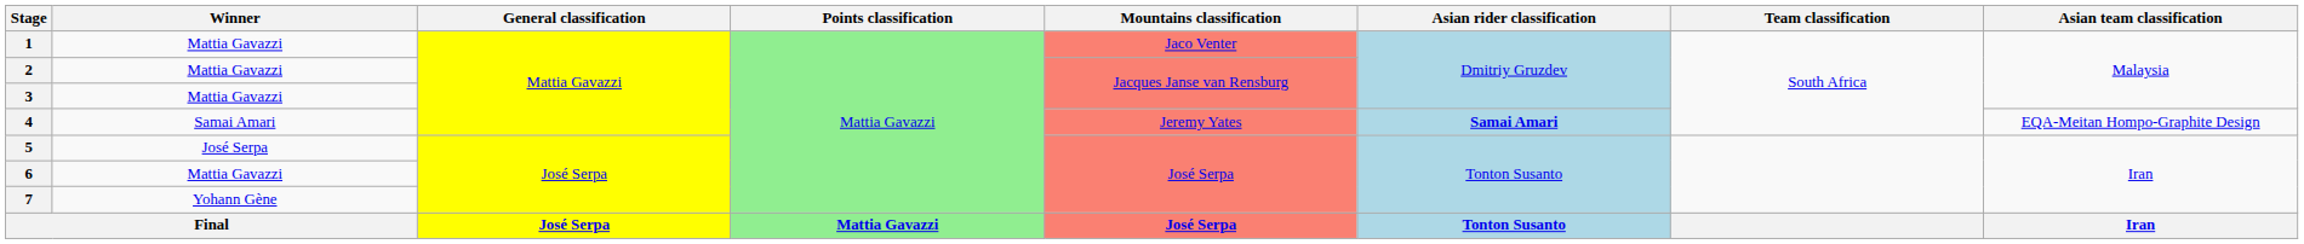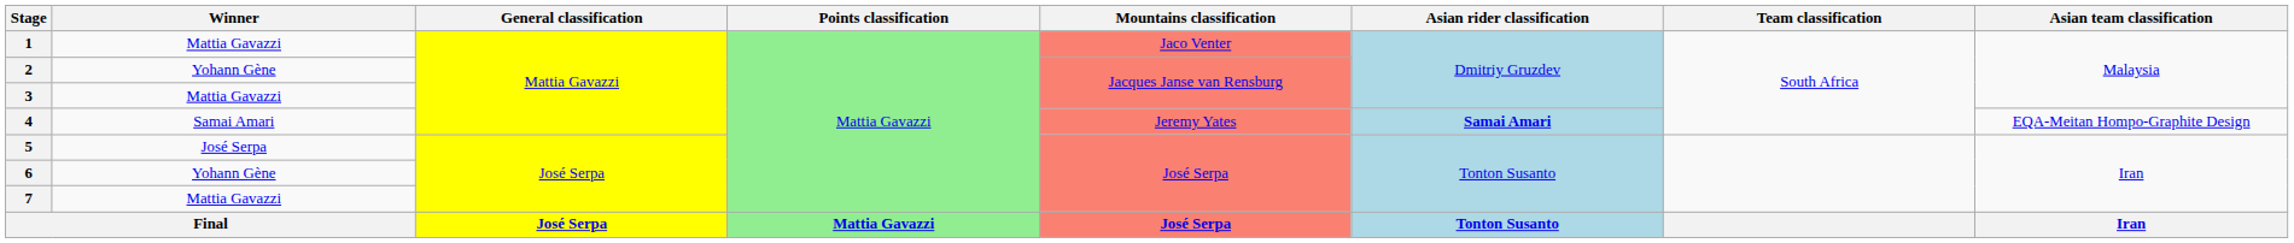 <table class=wikitable style="text-align:center; font-size:smaller;">
 <tr>
 <th style="width:1%;">Stage</th>
 <th style="width:14%;">Winner</th>
 <th style="width:12%;">General classification<br></th>
 <th style="width:12%;">Points classification<br></th>
 <th style="width:12%;">Mountains classification<br></th>
 <th style="width:12%;">Asian rider classification<br></th>
 <th style="width:12%;">Team classification</th>
 <th style="width:12%;">Asian team classification</th>
 </tr>
 <tr>
 <th>1</th>
 <td><a href='#'>Mattia Gavazzi</a></td>
 <td style="background:yellow;" rowspan=4><a href='#'>Mattia Gavazzi</a></td>
 <td style="background:lightgreen;" rowspan=7><a href='#'>Mattia Gavazzi</a></td>
 <td style="background:salmon;"><a href='#'>Jaco Venter</a></td>
 <td style="background:lightblue;" rowspan=3><a href='#'>Dmitriy Gruzdev</a></td>
 <td rowspan=4><a href='#'>South Africa</a></td>
 <td rowspan=3><a href='#'>Malaysia</a></td>
 </tr>
 <tr>
 <th>2</th>
-<td><a href='#'>Mattia Gavazzi</a></td>
+<td><a href='#'>Yohann Gène</a></td>
 <td style="background:salmon;" rowspan=2><a href='#'>Jacques Janse van Rensburg</a></td>
 </tr>
 <tr>
 <th>3</th>
 <td><a href='#'>Mattia Gavazzi</a></td>
 </tr>
 <tr>
 <th>4</th>
 <td><a href='#'>Samai Amari</a></td>
 <td style="background:salmon;"><a href='#'>Jeremy Yates</a></td>
 <td style="background:lightblue;"><strong><a href='#'>Samai Amari</a></strong></td>
 <td><a href='#'>EQA-Meitan Hompo-Graphite Design</a></td>
 </tr>
 <tr>
 <th>5</th>
 <td><a href='#'>José Serpa</a></td>
 <td style="background:yellow;" rowspan=3><a href='#'>José Serpa</a></td>
 <td style="background:salmon;" rowspan=3><a href='#'>José Serpa</a></td>
 <td style="background:lightblue;" rowspan=3><a href='#'>Tonton Susanto</a></td>
 <td rowspan=3></td>
 <td rowspan=3><a href='#'>Iran</a></td>
 </tr>
 <tr>
 <th>6</th>
-<td><a href='#'>Mattia Gavazzi</a></td>
+<td><a href='#'>Yohann Gène</a></td>
 </tr>
 <tr>
 <th>7</th>
-<td><a href='#'>Yohann Gène</a></td>
+<td><a href='#'>Mattia Gavazzi</a></td>
 </tr>
 <tr>
 <th colspan=2><strong>Final</strong></th>
 <th style="background:yellow;"><a href='#'>José Serpa</a></th>
 <th style="background:lightgreen;"><a href='#'>Mattia Gavazzi</a></th>
 <th style="background:salmon;"><a href='#'>José Serpa</a></th>
 <th style="background:lightblue;"><a href='#'>Tonton Susanto</a></th>
 <th></th>
 <th><a href='#'>Iran</a></th>
 </tr>
 </table>
